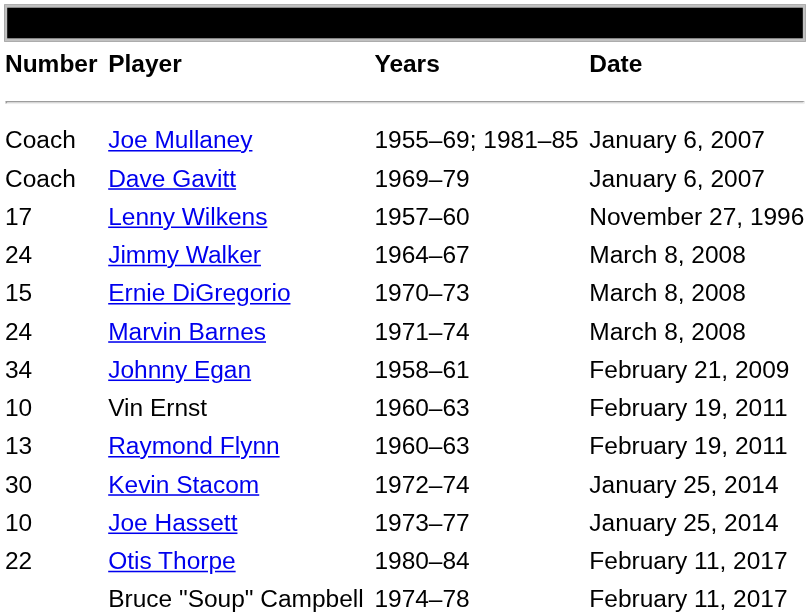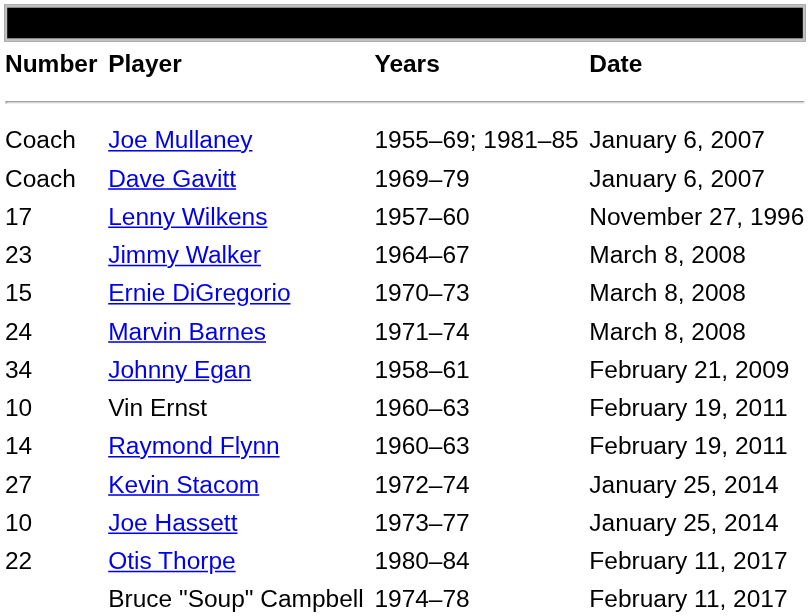 <table class="toccolours" style="float: right; margin-left: 1em;" cellspacing="5">
 <tr>
 <th colspan="4" style="text-align: center; background:black; border:2px solid silver;"><span><strong>"Friars Legends"</strong></span></th>
 </tr>
 <tr>
 <td><strong>Number</strong></td>
 <td><strong>Player</strong></td>
 <td><strong>Years</strong></td>
 <td><strong>Date</strong></td>
 </tr>
 <tr>
 <td colspan="4"><hr></td>
 </tr>
 <tr>
 <td>Coach</td>
 <td><a href='#'>Joe Mullaney</a></td>
 <td>1955–69; 1981–85</td>
 <td>January 6, 2007</td>
 </tr>
 <tr>
 <td>Coach</td>
 <td><a href='#'>Dave Gavitt</a></td>
 <td>1969–79</td>
 <td>January 6, 2007</td>
 </tr>
 <tr>
 <td>17</td>
 <td><a href='#'>Lenny Wilkens</a></td>
 <td>1957–60</td>
 <td>November 27, 1996</td>
 </tr>
 <tr>
-<td>24</td>
+<td>23</td>
 <td><a href='#'>Jimmy Walker</a></td>
 <td>1964–67</td>
 <td>March 8, 2008</td>
 </tr>
 <tr>
 <td>15</td>
 <td><a href='#'>Ernie DiGregorio</a></td>
 <td>1970–73</td>
 <td>March 8, 2008</td>
 </tr>
 <tr>
 <td>24</td>
 <td><a href='#'>Marvin Barnes</a></td>
 <td>1971–74</td>
 <td>March 8, 2008</td>
 </tr>
 <tr>
 <td>34</td>
 <td><a href='#'>Johnny Egan</a></td>
 <td>1958–61</td>
 <td>February 21, 2009</td>
 </tr>
 <tr>
 <td>10</td>
 <td>Vin Ernst</td>
 <td>1960–63</td>
 <td>February 19, 2011</td>
 </tr>
 <tr>
-<td>13</td>
+<td>14</td>
 <td><a href='#'>Raymond Flynn</a></td>
 <td>1960–63</td>
 <td>February 19, 2011</td>
 </tr>
 <tr>
-<td>30</td>
+<td>27</td>
 <td><a href='#'>Kevin Stacom</a></td>
 <td>1972–74</td>
 <td>January 25, 2014</td>
 </tr>
 <tr>
 <td>10</td>
 <td><a href='#'>Joe Hassett</a></td>
 <td>1973–77</td>
 <td>January 25, 2014</td>
 </tr>
 <tr>
 <td>22</td>
 <td><a href='#'>Otis Thorpe</a></td>
 <td>1980–84</td>
 <td>February 11, 2017</td>
 </tr>
 <tr>
 <td></td>
 <td>Bruce "Soup" Campbell</td>
 <td>1974–78</td>
 <td>February 11, 2017</td>
 </tr>
 </table>
